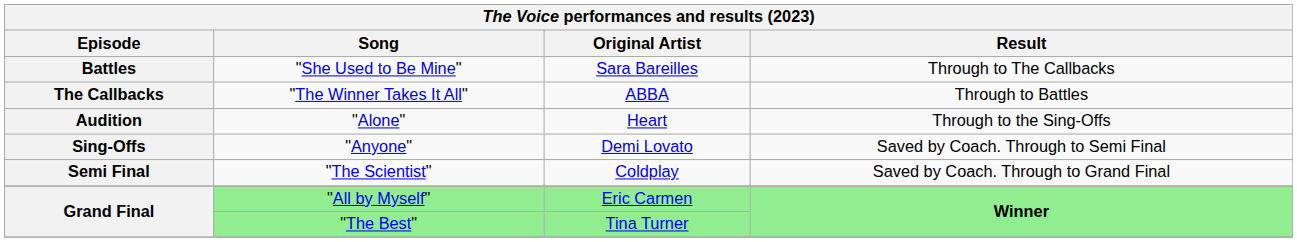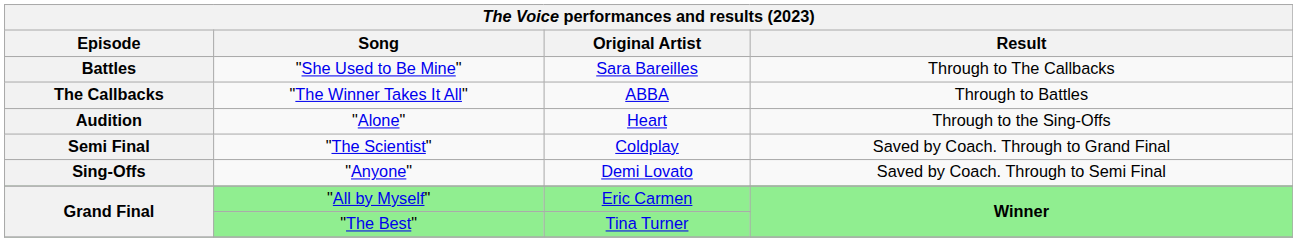 <table class="wikitable collapsible" style="width:100%; margin:1em auto 1em auto; text-align:center;">
 <tr>
 <th colspan="4"><em>The Voice</em> performances and results (2023)</th>
 </tr>
 <tr>
 <th scope="col">Episode</th>
 <th scope="col">Song</th>
 <th scope="col">Original Artist</th>
 <th scope="col">Result</th>
 </tr>
 <tr>
 <th>Battles</th>
 <td>"<a href='#'>She Used to Be Mine</a>"</td>
 <td><a href='#'>Sara Bareilles</a></td>
 <td>Through to The Callbacks</td>
 </tr>
 <tr>
 <th>The Callbacks</th>
 <td>"<a href='#'>The Winner Takes It All</a>" </td>
 <td><a href='#'>ABBA</a></td>
 <td>Through to Battles</td>
 </tr>
 <tr>
 <th>Audition</th>
 <td>"<a href='#'>Alone</a>"</td>
 <td><a href='#'>Heart</a></td>
 <td>Through to the Sing-Offs</td>
 </tr>
 <tr>
+<th>Semi Final</th>
+<td>"<a href='#'>The Scientist</a>"</td>
+<td><a href='#'>Coldplay</a></td>
+<td>Saved by Coach. Through to Grand Final</td>
+</tr>
+<tr>
 <th>Sing-Offs</th>
 <td>"<a href='#'>Anyone</a>"</td>
 <td><a href='#'>Demi Lovato</a></td>
 <td>Saved by Coach. Through to Semi Final</td>
-</tr>
-<tr>
-<th>Semi Final</th>
-<td>"<a href='#'>The Scientist</a>"</td>
-<td><a href='#'>Coldplay</a></td>
-<td>Saved by Coach. Through to Grand Final</td>
 </tr>
 <tr>
 </tr>
 <tr style="background:lightgreen;">
 <th rowspan="2">Grand Final</th>
 <td>"<a href='#'>All by Myself</a>"</td>
 <td><a href='#'>Eric Carmen</a></td>
 <td rowspan="2" style="background:lightgreen;"><strong>Winner</strong></td>
 </tr>
 <tr style="background:lightgreen;">
 <td>"<a href='#'>The Best</a>" </td>
 <td><a href='#'>Tina Turner</a></td>
 </tr>
 <tr style="background:lightgreen;">
 </tr>
 </table>
